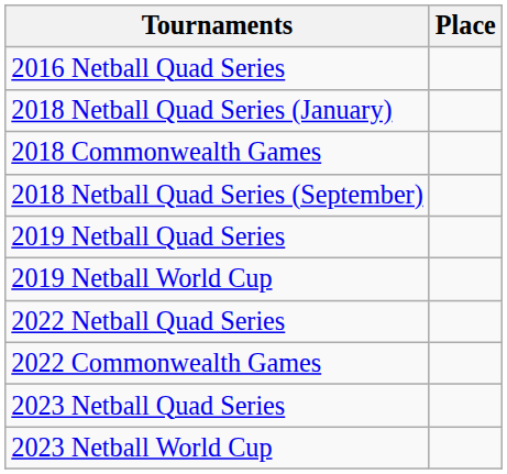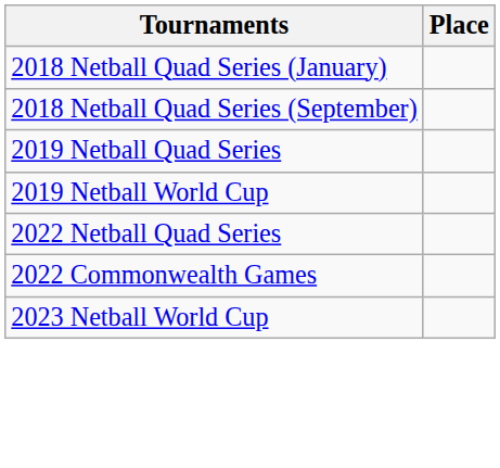 <table class="wikitable collapsible">
 <tr>
 <th>Tournaments</th>
 <th>Place</th>
 </tr>
 <tr>
-<td><a href='#'>2016 Netball Quad Series</a></td>
-<td></td>
-</tr>
-<tr>
 <td><a href='#'>2018 Netball Quad Series (January)</a></td>
-<td></td>
-</tr>
-<tr>
-<td><a href='#'>2018 Commonwealth Games</a></td>
 <td></td>
 </tr>
 <tr>
 <td><a href='#'>2018 Netball Quad Series (September)</a></td>
 <td></td>
 </tr>
 <tr>
 <td><a href='#'>2019 Netball Quad Series</a></td>
 <td></td>
 </tr>
 <tr>
 <td><a href='#'>2019 Netball World Cup</a></td>
 <td></td>
 </tr>
 <tr>
 <td><a href='#'>2022 Netball Quad Series</a></td>
 <td></td>
 </tr>
 <tr>
 <td><a href='#'>2022 Commonwealth Games</a></td>
 <td></td>
 </tr>
 <tr>
-<td><a href='#'>2023 Netball Quad Series</a></td>
-<td></td>
-</tr>
-<tr>
 <td><a href='#'>2023 Netball World Cup</a></td>
 <td></td>
 </tr>
 </table>
